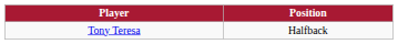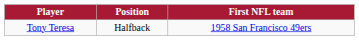 <table class="wikitable" width="65%">
 <tr align="center" style="background:#A81933;color:#FFFFFF;">
 <td><strong>Player</strong></td>
 <td><strong>Position</strong></td>
+<td><strong>First NFL team</strong></td>
 </tr>
 <tr align="center" bgcolor="">
 <td><a href='#'>Tony Teresa</a></td>
 <td>Halfback</td>
+<td><a href='#'>1958 San Francisco 49ers</a></td>
 </tr>
 </table>
